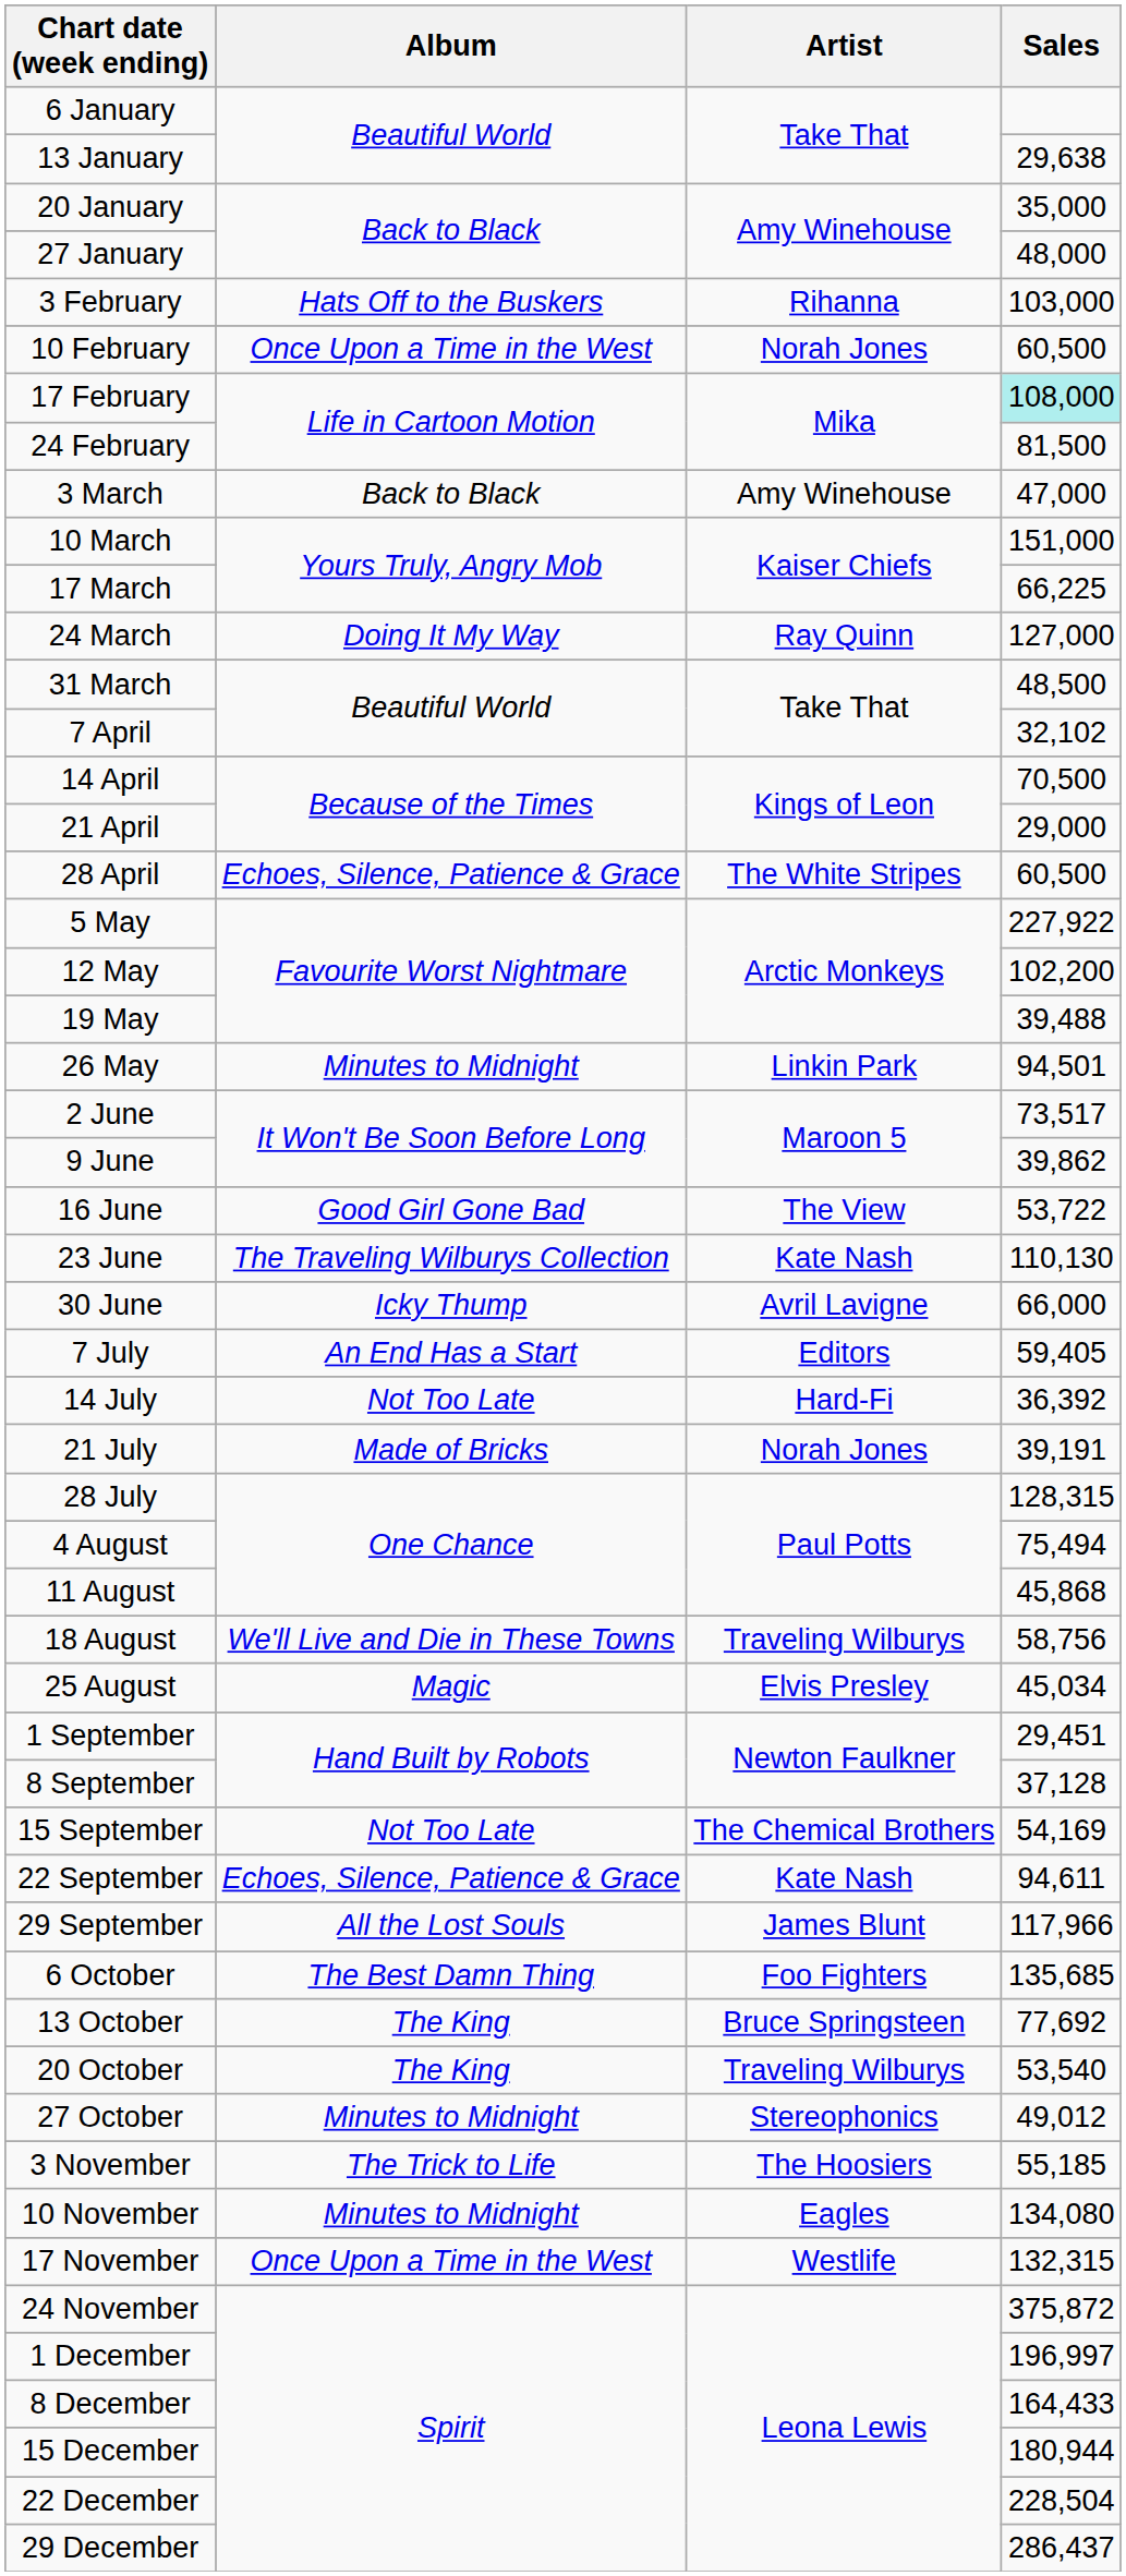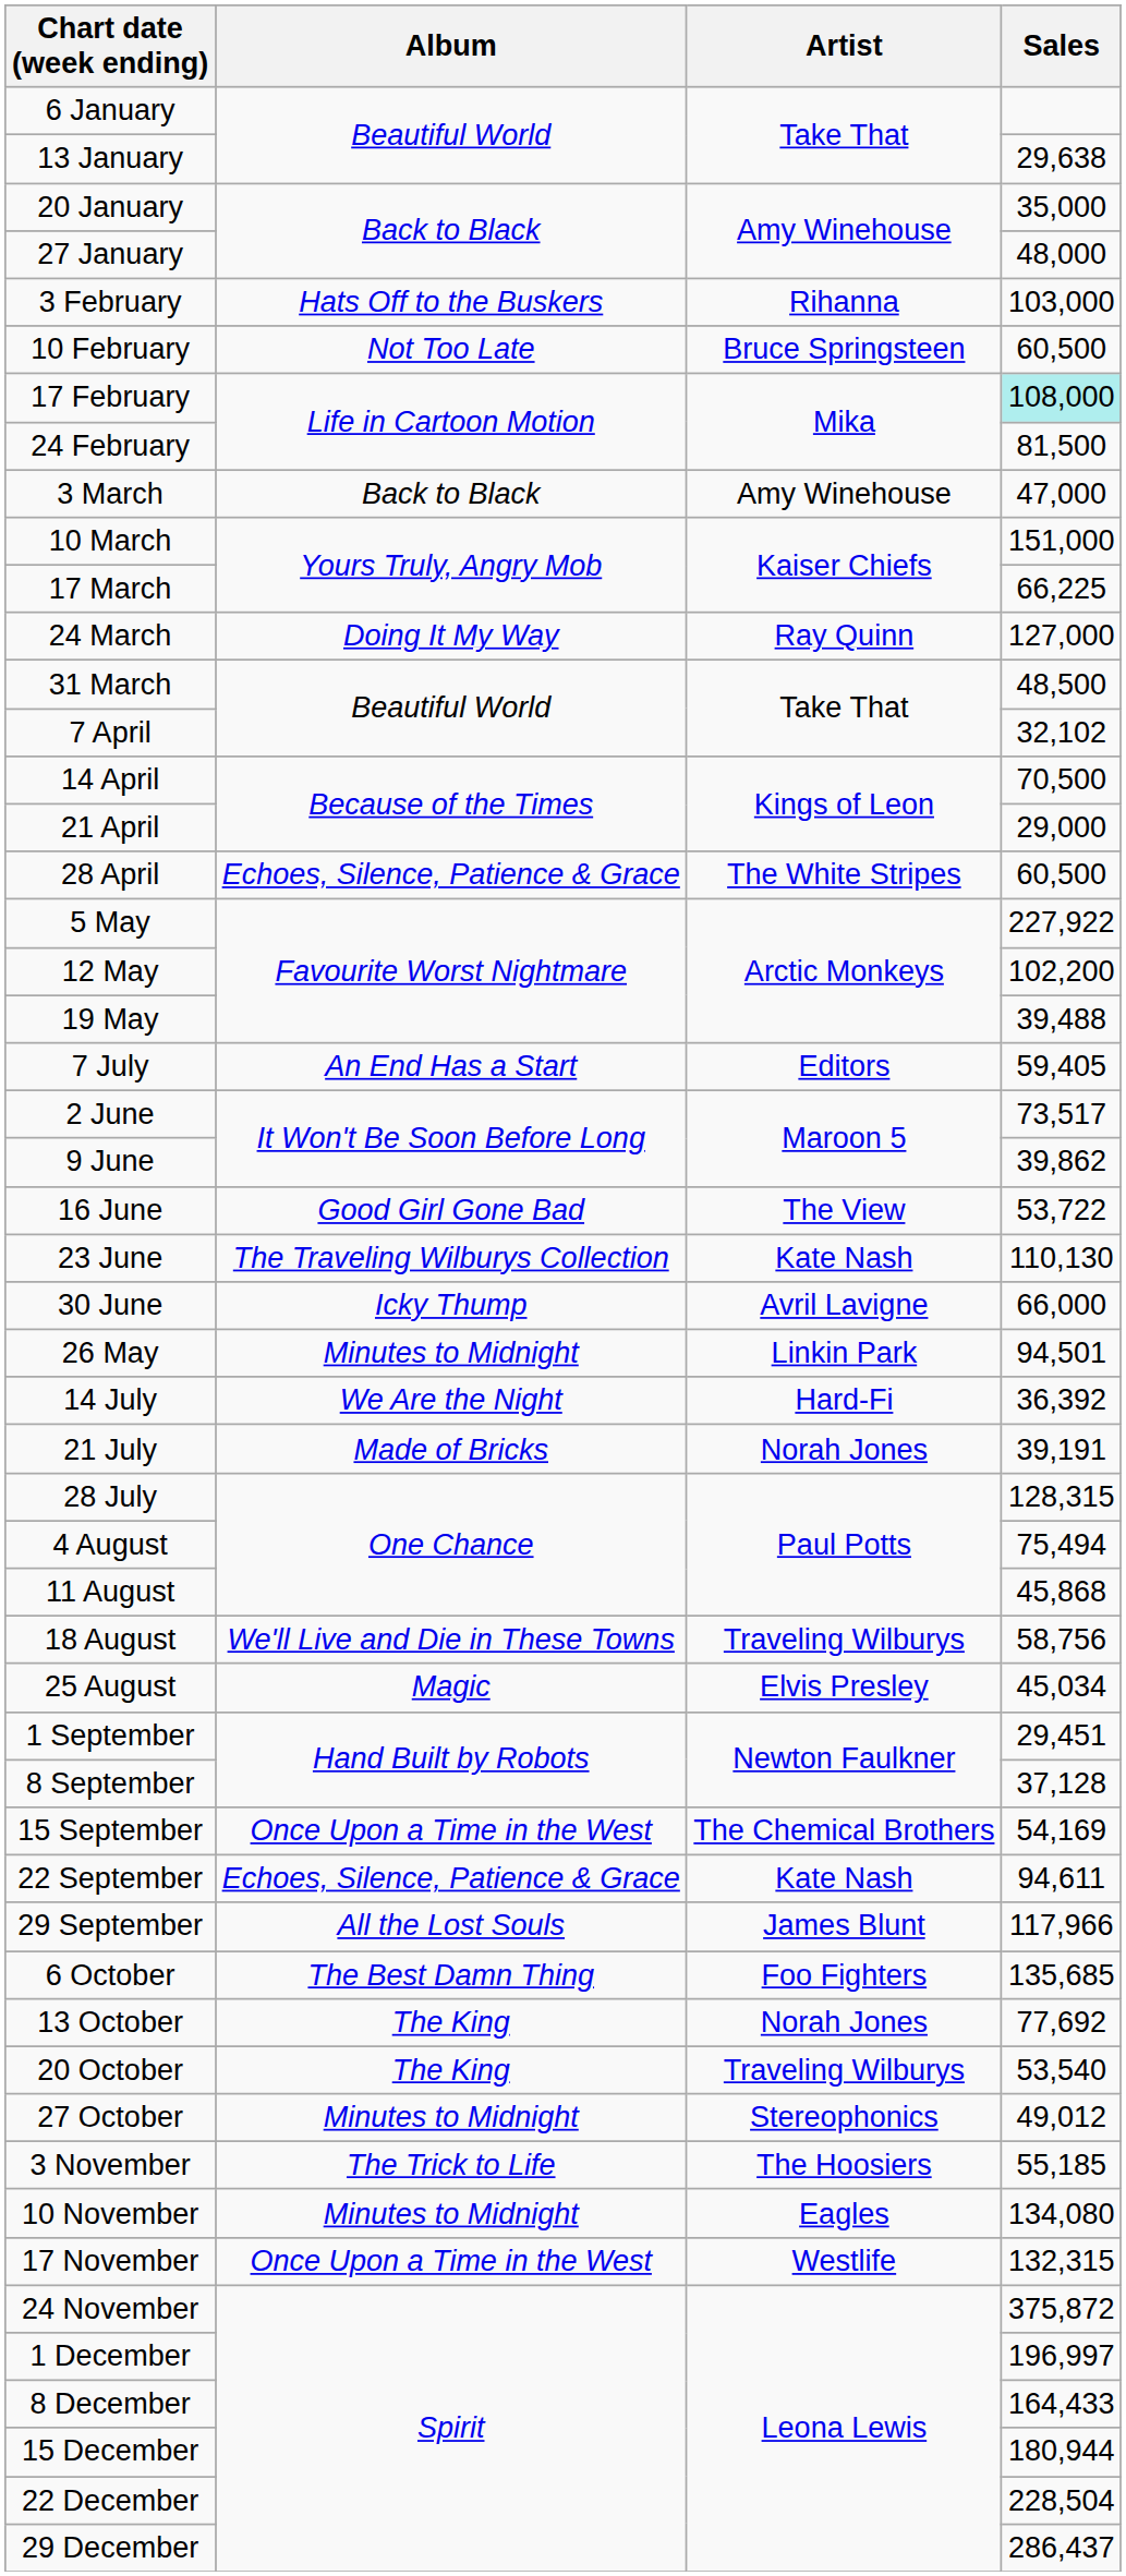 <table class="wikitable plainrowheaders" style="font-size:97%; text-align:center;">
 <tr>
 <th>Chart date<br>(week ending)</th>
 <th>Album</th>
 <th>Artist</th>
 <th>Sales</th>
 </tr>
 <tr (*) = sales.>
 <td>6 January</td>
 <td rowspan="2"><em><a href='#'>Beautiful World</a></em></td>
 <td rowspan="2"><a href='#'>Take That</a></td>
 <td></td>
 </tr>
 <tr>
 <td>13 January</td>
 <td>29,638</td>
 </tr>
 <tr>
 <td>20 January</td>
 <td rowspan="2"><em><a href='#'>Back to Black</a></em></td>
 <td rowspan="2"><a href='#'>Amy Winehouse</a></td>
 <td>35,000</td>
 </tr>
 <tr>
 <td>27 January</td>
 <td>48,000</td>
 </tr>
 <tr>
 <td>3 February</td>
 <td><em><a href='#'>Hats Off to the Buskers</a></em></td>
 <td><a href='#'>Rihanna</a></td>
 <td>103,000</td>
 </tr>
 <tr>
 <td>10 February</td>
-<td><em><a href='#'>Once Upon a Time in the West</a></em></td>
-<td><a href='#'>Norah Jones</a></td>
+<td><em><a href='#'>Not Too Late</a></em></td>
+<td><a href='#'>Bruce Springsteen</a></td>
 <td>60,500</td>
 </tr>
 <tr>
 <td>17 February</td>
 <td rowspan="2"><em><a href='#'>Life in Cartoon Motion</a></em></td>
 <td rowspan="2"><a href='#'>Mika</a></td>
 <td style="background: paleturquoise;">108,000</td>
 </tr>
 <tr>
 <td>24 February</td>
 <td>81,500</td>
 </tr>
 <tr>
 <td>3 March</td>
 <td><em>Back to Black</em></td>
 <td>Amy Winehouse</td>
 <td>47,000</td>
 </tr>
 <tr>
 <td>10 March</td>
 <td rowspan="2"><em><a href='#'>Yours Truly, Angry Mob</a></em></td>
 <td rowspan="2"><a href='#'>Kaiser Chiefs</a></td>
 <td>151,000</td>
 </tr>
 <tr>
 <td>17 March</td>
 <td>66,225</td>
 </tr>
 <tr>
 <td>24 March</td>
 <td><em><a href='#'>Doing It My Way</a></em></td>
 <td><a href='#'>Ray Quinn</a></td>
 <td>127,000</td>
 </tr>
 <tr>
 <td>31 March</td>
 <td rowspan="2"><em>Beautiful World</em></td>
 <td rowspan="2">Take That</td>
 <td>48,500</td>
 </tr>
 <tr>
 <td>7 April</td>
 <td>32,102</td>
 </tr>
 <tr>
 <td>14 April</td>
 <td rowspan="2"><em><a href='#'>Because of the Times</a></em></td>
 <td rowspan="2"><a href='#'>Kings of Leon</a></td>
 <td>70,500</td>
 </tr>
 <tr>
 <td>21 April</td>
 <td>29,000</td>
 </tr>
 <tr>
 <td>28 April</td>
 <td><em><a href='#'>Echoes, Silence, Patience & Grace</a></em></td>
 <td><a href='#'>The White Stripes</a></td>
 <td>60,500</td>
 </tr>
 <tr>
 <td>5 May</td>
 <td rowspan="3"><em><a href='#'>Favourite Worst Nightmare</a></em></td>
 <td rowspan="3"><a href='#'>Arctic Monkeys</a></td>
 <td>227,922</td>
 </tr>
 <tr>
 <td>12 May</td>
 <td>102,200</td>
 </tr>
 <tr>
 <td>19 May</td>
 <td>39,488</td>
 </tr>
 <tr>
-<td>26 May</td>
-<td><em><a href='#'>Minutes to Midnight</a></em></td>
-<td><a href='#'>Linkin Park</a></td>
-<td>94,501</td>
+<td>7 July</td>
+<td><em><a href='#'>An End Has a Start</a></em></td>
+<td><a href='#'>Editors</a></td>
+<td>59,405</td>
 </tr>
 <tr>
 <td>2 June</td>
 <td rowspan="2"><em><a href='#'>It Won't Be Soon Before Long</a></em></td>
 <td rowspan="2"><a href='#'>Maroon 5</a></td>
 <td>73,517</td>
 </tr>
 <tr>
 <td>9 June</td>
 <td>39,862</td>
 </tr>
 <tr>
 <td>16 June</td>
 <td><em><a href='#'>Good Girl Gone Bad</a></em></td>
 <td><a href='#'>The View</a></td>
 <td>53,722</td>
 </tr>
 <tr>
 <td>23 June</td>
 <td><em><a href='#'>The Traveling Wilburys Collection</a></em></td>
 <td><a href='#'>Kate Nash</a></td>
 <td>110,130</td>
 </tr>
 <tr>
 <td>30 June</td>
 <td><em><a href='#'>Icky Thump</a></em></td>
 <td><a href='#'>Avril Lavigne</a></td>
 <td>66,000</td>
 </tr>
 <tr>
-<td>7 July</td>
-<td><em><a href='#'>An End Has a Start</a></em></td>
-<td><a href='#'>Editors</a></td>
-<td>59,405</td>
+<td>26 May</td>
+<td><em><a href='#'>Minutes to Midnight</a></em></td>
+<td><a href='#'>Linkin Park</a></td>
+<td>94,501</td>
 </tr>
 <tr>
 <td>14 July</td>
-<td><em><a href='#'>Not Too Late</a></em></td>
+<td><em><a href='#'>We Are the Night</a></em></td>
 <td><a href='#'>Hard-Fi</a></td>
 <td>36,392</td>
 </tr>
 <tr>
 <td>21 July</td>
 <td><em><a href='#'>Made of Bricks</a></em></td>
 <td><a href='#'>Norah Jones</a></td>
 <td>39,191</td>
 </tr>
 <tr>
 <td>28 July</td>
 <td rowspan="3"><em><a href='#'>One Chance</a></em></td>
 <td rowspan="3"><a href='#'>Paul Potts</a></td>
 <td>128,315</td>
 </tr>
 <tr>
 <td>4 August</td>
 <td>75,494</td>
 </tr>
 <tr>
 <td>11 August</td>
 <td>45,868</td>
 </tr>
 <tr>
 <td>18 August</td>
 <td><em><a href='#'>We'll Live and Die in These Towns</a></em></td>
 <td><a href='#'>Traveling Wilburys</a></td>
 <td>58,756</td>
 </tr>
 <tr>
 <td>25 August</td>
 <td><em><a href='#'>Magic</a></em></td>
 <td><a href='#'>Elvis Presley</a></td>
 <td>45,034</td>
 </tr>
 <tr>
 <td>1 September</td>
 <td rowspan="2"><em><a href='#'>Hand Built by Robots</a></em></td>
 <td rowspan="2"><a href='#'>Newton Faulkner</a></td>
 <td>29,451</td>
 </tr>
 <tr>
 <td>8 September</td>
 <td>37,128</td>
 </tr>
 <tr>
 <td>15 September</td>
-<td><em><a href='#'>Not Too Late</a></em></td>
+<td><em><a href='#'>Once Upon a Time in the West</a></em></td>
 <td><a href='#'>The Chemical Brothers</a></td>
 <td>54,169</td>
 </tr>
 <tr>
 <td>22 September</td>
 <td><em><a href='#'>Echoes, Silence, Patience & Grace</a></em></td>
 <td><a href='#'>Kate Nash</a></td>
 <td>94,611</td>
 </tr>
 <tr>
 <td>29 September</td>
 <td><em><a href='#'>All the Lost Souls</a></em></td>
 <td><a href='#'>James Blunt</a></td>
 <td>117,966</td>
 </tr>
 <tr>
 <td>6 October</td>
 <td><em><a href='#'>The Best Damn Thing</a></em></td>
 <td><a href='#'>Foo Fighters</a></td>
 <td>135,685</td>
 </tr>
 <tr>
 <td>13 October</td>
 <td><em><a href='#'>The King</a></em></td>
-<td><a href='#'>Bruce Springsteen</a></td>
+<td><a href='#'>Norah Jones</a></td>
 <td>77,692</td>
 </tr>
 <tr>
 <td>20 October</td>
 <td><em><a href='#'>The King</a></em></td>
 <td><a href='#'>Traveling Wilburys</a></td>
 <td>53,540</td>
 </tr>
 <tr>
 <td>27 October</td>
 <td><em><a href='#'>Minutes to Midnight</a></em></td>
 <td><a href='#'>Stereophonics</a></td>
 <td>49,012</td>
 </tr>
 <tr>
 <td>3 November</td>
 <td><em><a href='#'>The Trick to Life</a></em></td>
 <td><a href='#'>The Hoosiers</a></td>
 <td>55,185</td>
 </tr>
 <tr>
 <td>10 November</td>
 <td><em><a href='#'>Minutes to Midnight</a></em></td>
 <td><a href='#'>Eagles</a></td>
 <td>134,080</td>
 </tr>
 <tr>
 <td>17 November</td>
 <td><em><a href='#'>Once Upon a Time in the West</a></em></td>
 <td><a href='#'>Westlife</a></td>
 <td>132,315</td>
 </tr>
 <tr>
 <td>24 November</td>
 <td rowspan="6"><em><a href='#'>Spirit</a></em></td>
 <td rowspan="6"><a href='#'>Leona Lewis</a></td>
 <td>375,872</td>
 </tr>
 <tr>
 <td>1 December</td>
 <td>196,997</td>
 </tr>
 <tr>
 <td>8 December</td>
 <td>164,433</td>
 </tr>
 <tr>
 <td>15 December</td>
 <td>180,944</td>
 </tr>
 <tr>
 <td>22 December</td>
 <td>228,504</td>
 </tr>
 <tr>
 <td>29 December</td>
 <td>286,437</td>
 </tr>
 </table>
